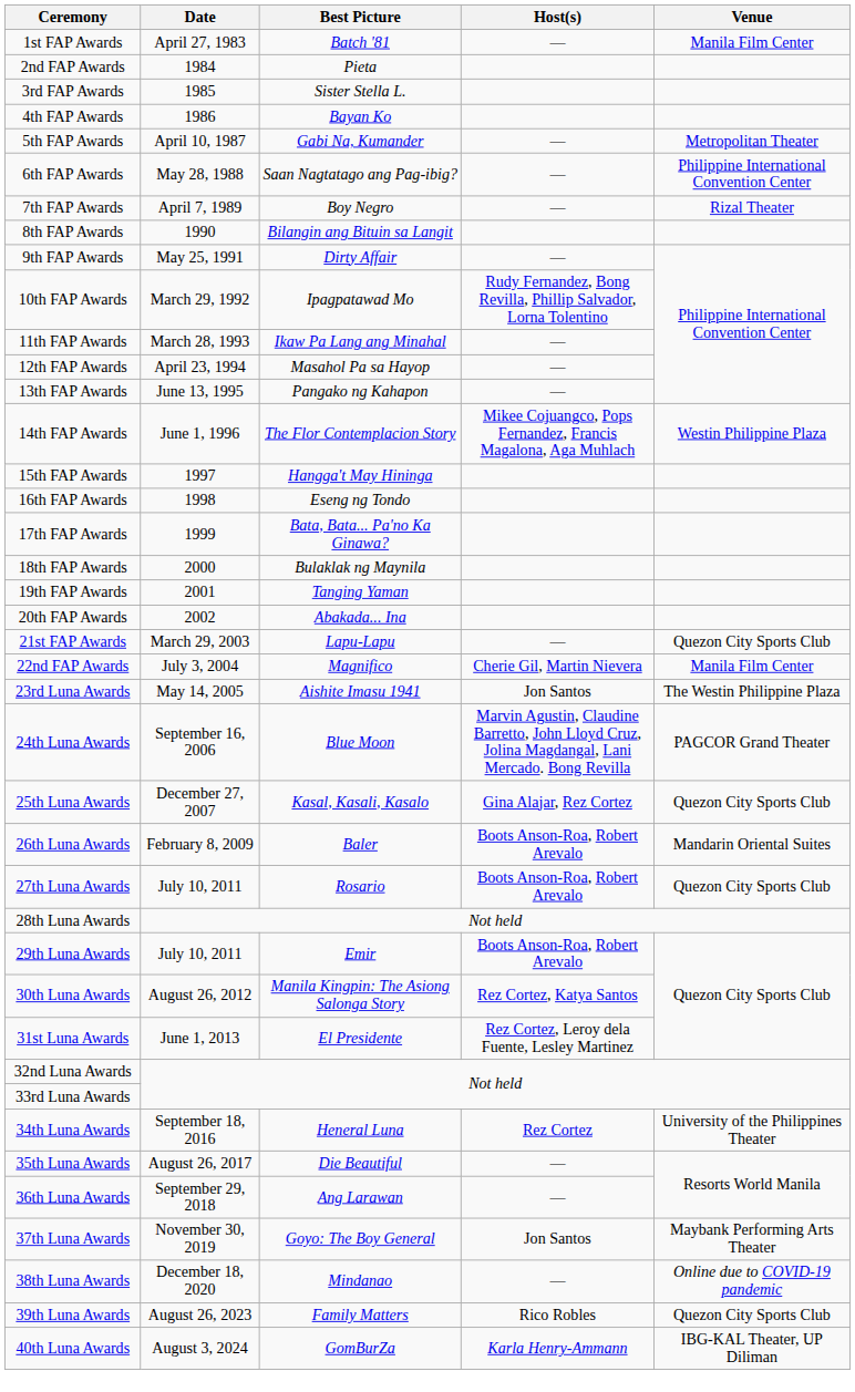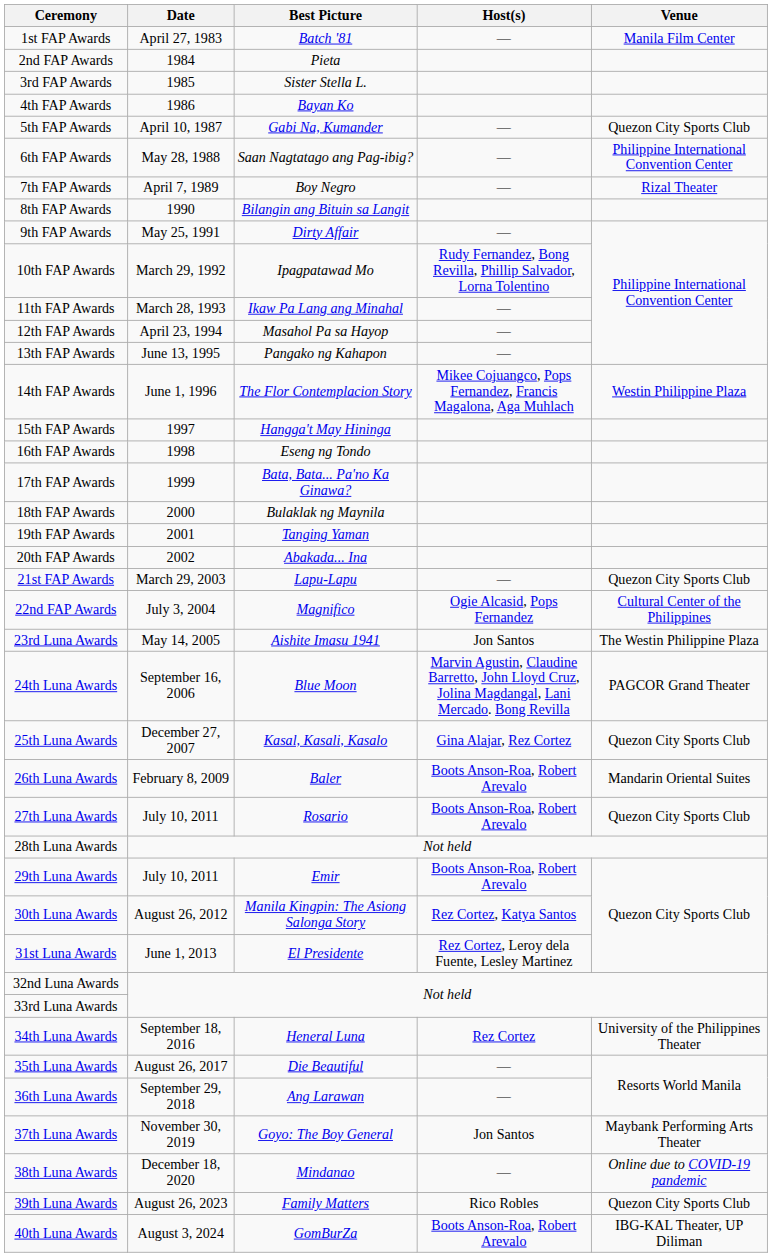 <table class="sortable wikitable" style="text-align: center">
 <tr>
 <th style="width:180px;">Ceremony</th>
 <th style="width:150px;">Date</th>
 <th style="width:280px;">Best Picture</th>
 <th style="width:280px;">Host(s)</th>
 <th style="width:280px;">Venue</th>
 </tr>
 <tr>
 <td>1st FAP Awards</td>
 <td>April 27, 1983</td>
 <td><em><a href='#'>Batch '81</a></em></td>
 <td>—</td>
 <td><a href='#'>Manila Film Center</a></td>
 </tr>
 <tr>
 <td>2nd FAP Awards</td>
 <td>1984</td>
 <td><em>Pieta</em></td>
 <td></td>
 <td></td>
 </tr>
 <tr>
 <td>3rd FAP Awards</td>
 <td>1985</td>
 <td><em>Sister Stella L.</em></td>
 <td></td>
 <td></td>
 </tr>
 <tr>
 <td>4th FAP Awards</td>
 <td>1986</td>
 <td><a href='#'><em>Bayan Ko</em></a></td>
 <td></td>
 <td></td>
 </tr>
 <tr>
 <td>5th FAP Awards</td>
 <td>April 10, 1987</td>
 <td><em><a href='#'>Gabi Na, Kumander</a></em></td>
 <td>—</td>
-<td><a href='#'>Metropolitan Theater</a></td>
+<td>Quezon City Sports Club</td>
 </tr>
 <tr>
 <td>6th FAP Awards</td>
 <td>May 28, 1988</td>
 <td><em>Saan Nagtatago ang Pag-ibig?</em></td>
 <td>—</td>
 <td><a href='#'>Philippine International Convention Center</a></td>
 </tr>
 <tr>
 <td>7th FAP Awards</td>
 <td>April 7, 1989</td>
 <td><em>Boy Negro</em></td>
 <td>—</td>
 <td><a href='#'>Rizal Theater</a></td>
 </tr>
 <tr>
 <td>8th FAP Awards</td>
 <td>1990</td>
 <td><em><a href='#'>Bilangin ang Bituin sa Langit</a></em></td>
 <td></td>
 <td></td>
 </tr>
 <tr>
 <td>9th FAP Awards</td>
 <td>May 25, 1991</td>
 <td><em><a href='#'>Dirty Affair</a></em></td>
 <td>—</td>
 <td rowspan="5"><a href='#'>Philippine International Convention Center</a></td>
 </tr>
 <tr>
 <td>10th FAP Awards</td>
 <td>March 29, 1992</td>
 <td><em>Ipagpatawad Mo</em></td>
 <td><a href='#'>Rudy Fernandez</a>, <a href='#'>Bong Revilla</a>, <a href='#'>Phillip Salvador</a>, <a href='#'>Lorna Tolentino</a></td>
 </tr>
 <tr>
 <td>11th FAP Awards</td>
 <td>March 28, 1993</td>
 <td><em><a href='#'>Ikaw Pa Lang ang Minahal</a></em></td>
 <td>—</td>
 </tr>
 <tr>
 <td>12th FAP Awards</td>
 <td>April 23, 1994</td>
 <td><em>Masahol Pa sa Hayop</em></td>
 <td>—</td>
 </tr>
 <tr>
 <td>13th FAP Awards</td>
 <td>June 13, 1995</td>
 <td><em>Pangako ng Kahapon</em></td>
 <td>—</td>
 </tr>
 <tr>
 <td>14th FAP Awards</td>
 <td>June 1, 1996</td>
 <td><em><a href='#'>The Flor Contemplacion Story</a></em></td>
 <td><a href='#'>Mikee Cojuangco</a>, <a href='#'>Pops Fernandez</a>, <a href='#'>Francis Magalona</a>, <a href='#'>Aga Muhlach</a></td>
 <td><a href='#'>Westin Philippine Plaza</a></td>
 </tr>
 <tr>
 <td>15th FAP Awards</td>
 <td>1997</td>
 <td><em><a href='#'>Hangga't May Hininga</a></em></td>
 <td></td>
 <td></td>
 </tr>
 <tr>
 <td>16th FAP Awards</td>
 <td>1998</td>
 <td><em>Eseng ng Tondo</em></td>
 <td></td>
 <td></td>
 </tr>
 <tr>
 <td>17th FAP Awards</td>
 <td>1999</td>
 <td><em><a href='#'>Bata, Bata... Pa'no Ka Ginawa?</a></em></td>
 <td></td>
 <td></td>
 </tr>
 <tr>
 <td>18th FAP Awards</td>
 <td>2000</td>
 <td><em>Bulaklak ng Maynila</em></td>
 <td></td>
 <td></td>
 </tr>
 <tr>
 <td>19th FAP Awards</td>
 <td>2001</td>
 <td><em><a href='#'>Tanging Yaman</a></em></td>
 <td></td>
 <td></td>
 </tr>
 <tr>
 <td>20th FAP Awards</td>
 <td>2002</td>
 <td><em><a href='#'>Abakada... Ina</a></em></td>
 <td></td>
 <td></td>
 </tr>
 <tr>
 <td><a href='#'>21st FAP Awards</a></td>
 <td>March 29, 2003</td>
 <td><a href='#'><em>Lapu-Lapu</em></a></td>
 <td>—</td>
 <td>Quezon City Sports Club</td>
 </tr>
 <tr>
 <td><a href='#'>22nd FAP Awards</a></td>
 <td>July 3, 2004</td>
 <td><a href='#'><em>Magnifico</em></a></td>
-<td><a href='#'>Cherie Gil</a>, <a href='#'>Martin Nievera</a></td>
-<td><a href='#'>Manila Film Center</a></td>
+<td><a href='#'>Ogie Alcasid</a>, <a href='#'>Pops Fernandez</a></td>
+<td><a href='#'>Cultural Center of the Philippines</a></td>
 </tr>
 <tr>
 <td><a href='#'>23rd Luna Awards</a></td>
 <td>May 14, 2005</td>
 <td><a href='#'><em>Aishite Imasu 1941</em></a></td>
 <td>Jon Santos</td>
 <td>The Westin Philippine Plaza</td>
 </tr>
 <tr>
 <td><a href='#'>24th Luna Awards</a></td>
 <td>September 16, 2006</td>
 <td><a href='#'><em>Blue Moon</em></a></td>
 <td><a href='#'>Marvin Agustin</a>, <a href='#'>Claudine Barretto</a>, <a href='#'>John Lloyd Cruz</a>, <a href='#'>Jolina Magdangal</a>, <a href='#'>Lani Mercado</a>. <a href='#'>Bong Revilla</a></td>
 <td>PAGCOR Grand Theater</td>
 </tr>
 <tr>
 <td><a href='#'>25th Luna Awards</a></td>
 <td>December 27, 2007</td>
 <td><em><a href='#'>Kasal, Kasali, Kasalo</a></em></td>
 <td><a href='#'>Gina Alajar</a>, <a href='#'>Rez Cortez</a></td>
 <td>Quezon City Sports Club</td>
 </tr>
 <tr>
 <td><a href='#'>26th Luna Awards</a></td>
 <td>February 8, 2009</td>
 <td><a href='#'><em>Baler</em></a></td>
 <td><a href='#'>Boots Anson-Roa</a>, <a href='#'>Robert Arevalo</a></td>
 <td>Mandarin Oriental Suites</td>
 </tr>
 <tr>
 <td><a href='#'>27th Luna Awards</a></td>
 <td>July 10, 2011</td>
 <td><a href='#'><em>Rosario</em></a></td>
 <td><a href='#'>Boots Anson-Roa</a>, <a href='#'>Robert Arevalo</a></td>
 <td>Quezon City Sports Club</td>
 </tr>
 <tr>
 <td>28th Luna Awards</td>
 <td colspan="4"><em>Not held</em></td>
 </tr>
 <tr>
 <td><a href='#'>29th Luna Awards</a></td>
 <td>July 10, 2011</td>
 <td><a href='#'><em>Emir</em></a></td>
 <td><a href='#'>Boots Anson-Roa</a>, <a href='#'>Robert Arevalo</a></td>
 <td rowspan="3">Quezon City Sports Club</td>
 </tr>
 <tr>
 <td><a href='#'>30th Luna Awards</a></td>
 <td>August 26, 2012</td>
 <td><em><a href='#'>Manila Kingpin: The Asiong Salonga Story</a></em></td>
 <td><a href='#'>Rez Cortez</a>, <a href='#'>Katya Santos</a></td>
 </tr>
 <tr>
 <td><a href='#'>31st Luna Awards</a></td>
 <td>June 1, 2013</td>
 <td><a href='#'><em>El Presidente</em></a></td>
 <td><a href='#'>Rez Cortez</a>, Leroy dela Fuente, Lesley Martinez</td>
 </tr>
 <tr>
 <td>32nd Luna Awards</td>
 <td colspan="4" rowspan="2"><em>Not held</em></td>
 </tr>
 <tr>
 <td>33rd Luna Awards</td>
 </tr>
 <tr>
 <td><a href='#'>34th Luna Awards</a></td>
 <td>September 18, 2016</td>
 <td><em><a href='#'>Heneral Luna</a></em></td>
 <td><a href='#'>Rez Cortez</a></td>
 <td>University of the Philippines Theater</td>
 </tr>
 <tr>
 <td><a href='#'>35th Luna Awards</a></td>
 <td>August 26, 2017</td>
 <td><em><a href='#'>Die Beautiful</a></em></td>
 <td>—</td>
 <td rowspan="2">Resorts World Manila</td>
 </tr>
 <tr>
 <td><a href='#'>36th Luna Awards</a></td>
 <td>September 29, 2018</td>
 <td><em><a href='#'>Ang Larawan</a></em></td>
 <td>—</td>
 </tr>
 <tr>
 <td><a href='#'>37th Luna Awards</a></td>
 <td>November 30, 2019</td>
 <td><em><a href='#'>Goyo: The Boy General</a></em></td>
 <td>Jon Santos</td>
 <td>Maybank Performing Arts Theater</td>
 </tr>
 <tr>
 <td><a href='#'>38th Luna Awards</a></td>
 <td>December 18, 2020</td>
 <td><a href='#'><em>Mindanao</em></a></td>
 <td>—</td>
 <td><em>Online due to <a href='#'>COVID-19 pandemic</a></em></td>
 </tr>
 <tr>
 <td><a href='#'>39th Luna Awards</a></td>
 <td>August 26, 2023</td>
 <td><a href='#'><em>Family Matters</em></a></td>
 <td>Rico Robles</td>
 <td>Quezon City Sports Club</td>
 </tr>
 <tr>
 <td><a href='#'>40th Luna Awards</a></td>
 <td>August 3, 2024</td>
 <td><a href='#'><em>GomBurZa</em></a></td>
-<td><a href='#'><em>Karla Henry-Ammann</em></a></td>
+<td><a href='#'>Boots Anson-Roa</a>, <a href='#'>Robert Arevalo</a></td>
 <td>IBG-KAL Theater, UP Diliman</td>
 </tr>
 </table>
